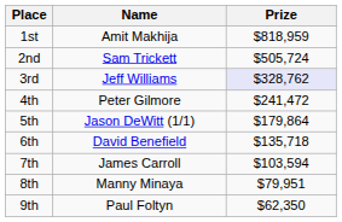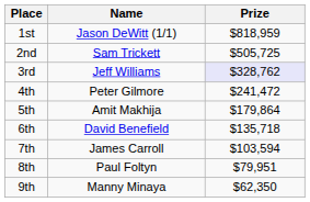 <table class="wikitable">
 <tr>
 <th width="50">Place</th>
 <th width="200">Name</th>
 <th width="125">Prize</th>
 </tr>
 <tr>
 <td align = "center">1st</td>
-<td align = "center">Amit Makhija</td>
+<td align = "center"><a href='#'>Jason DeWitt</a> (1/1)</td>
 <td align = "center">$818,959</td>
 </tr>
 <tr>
 <td align = "center">2nd</td>
 <td align = "center"><a href='#'>Sam Trickett</a></td>
-<td align = "center">$505,724</td>
+<td align = "center">$505,725</td>
 </tr>
 <tr>
 <td align = "center">3rd</td>
 <td align = "center"><a href='#'>Jeff Williams</a></td>
 <td align = "center" style="background: lavender;">$328,762</td>
 </tr>
 <tr>
 <td align = "center">4th</td>
 <td align = "center">Peter Gilmore</td>
 <td align = "center">$241,472</td>
 </tr>
 <tr>
 <td align = "center">5th</td>
-<td align = "center"><a href='#'>Jason DeWitt</a> (1/1)</td>
+<td align = "center">Amit Makhija</td>
 <td align = "center">$179,864</td>
 </tr>
 <tr>
 <td align = "center">6th</td>
 <td align = "center"><a href='#'>David Benefield</a></td>
 <td align = "center">$135,718</td>
 </tr>
 <tr>
 <td align = "center">7th</td>
 <td align = "center">James Carroll</td>
 <td align = "center">$103,594</td>
 </tr>
 <tr>
 <td align = "center">8th</td>
-<td align = "center">Manny Minaya</td>
+<td align = "center">Paul Foltyn</td>
 <td align = "center">$79,951</td>
 </tr>
 <tr>
 <td align = "center">9th</td>
-<td align = "center">Paul Foltyn</td>
+<td align = "center">Manny Minaya</td>
 <td align = "center">$62,350</td>
 </tr>
 </table>
